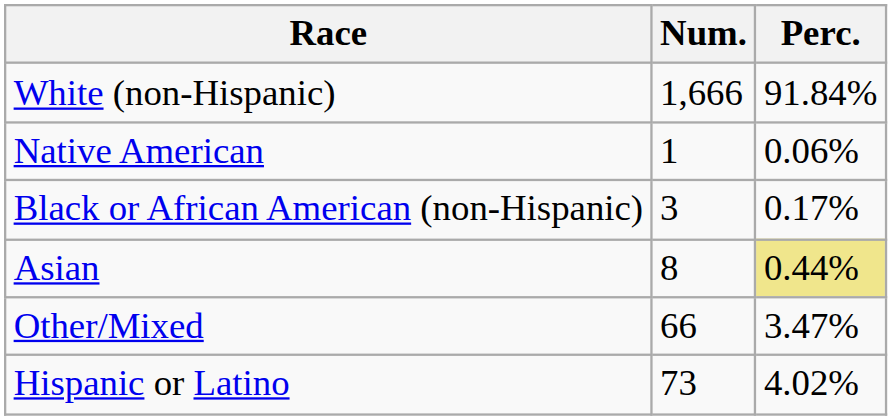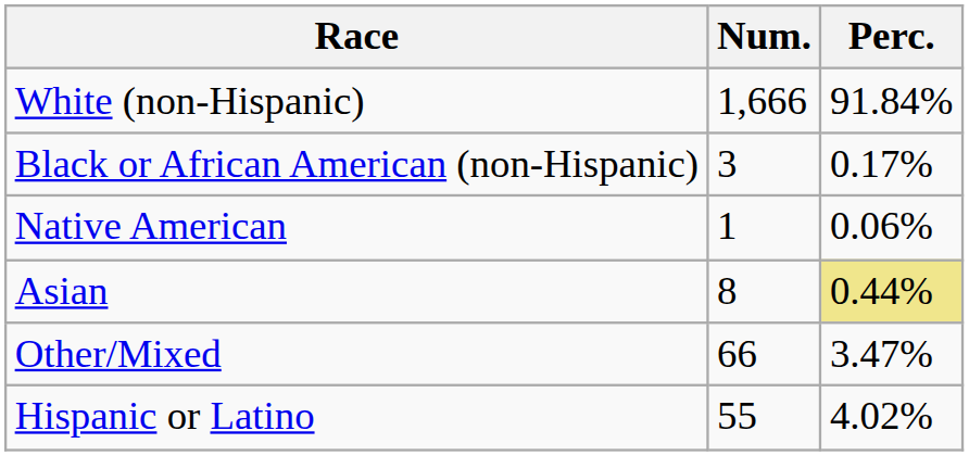 <table class="wikitable">
 <tr>
 <th>Race</th>
 <th>Num.</th>
 <th>Perc.</th>
 </tr>
 <tr>
 <td><a href='#'>White</a> (non-Hispanic)</td>
 <td>1,666</td>
 <td>91.84%</td>
 </tr>
 <tr>
+<td><a href='#'>Black or African American</a> (non-Hispanic)</td>
+<td>3</td>
+<td>0.17%</td>
+</tr>
+<tr>
 <td><a href='#'>Native American</a></td>
 <td>1</td>
 <td>0.06%</td>
-</tr>
-<tr>
-<td><a href='#'>Black or African American</a> (non-Hispanic)</td>
-<td>3</td>
-<td>0.17%</td>
 </tr>
 <tr>
 <td><a href='#'>Asian</a></td>
 <td>8</td>
 <td style="background: khaki;">0.44%</td>
 </tr>
 <tr>
 <td><a href='#'>Other/Mixed</a></td>
 <td>66</td>
 <td>3.47%</td>
 </tr>
 <tr>
 <td><a href='#'>Hispanic</a> or <a href='#'>Latino</a></td>
-<td>73</td>
+<td>55</td>
 <td>4.02%</td>
 </tr>
 </table>
